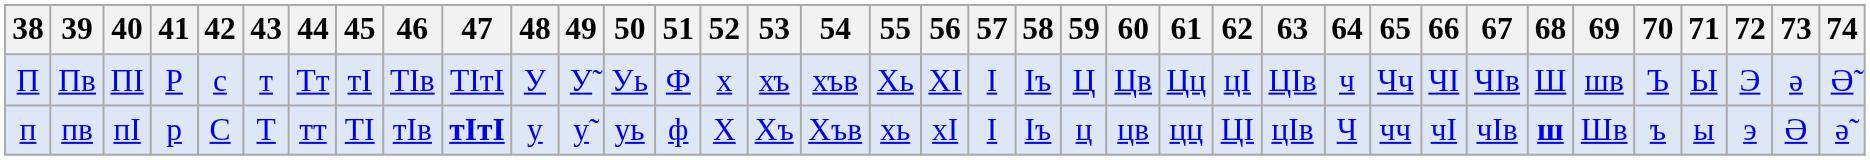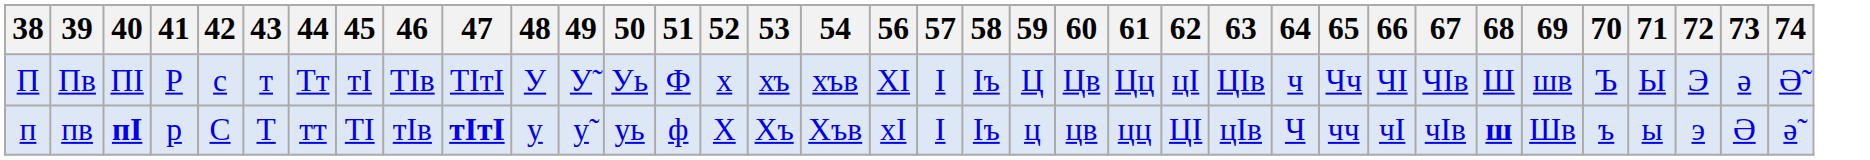 <table class="wikitable">
 <tr>
 <th>38</th>
 <th>39</th>
 <th>40</th>
 <th>41</th>
 <th>42</th>
 <th>43</th>
 <th>44</th>
 <th>45</th>
 <th>46</th>
 <th>47</th>
 <th>48</th>
 <th>49</th>
 <th>50</th>
 <th>51</th>
 <th>52</th>
 <th>53</th>
 <th>54</th>
-<th>55</th>
 <th>56</th>
 <th>57</th>
 <th>58</th>
 <th>59</th>
 <th>60</th>
 <th>61</th>
 <th>62</th>
 <th>63</th>
 <th>64</th>
 <th>65</th>
 <th>66</th>
 <th>67</th>
 <th>68</th>
 <th>69</th>
 <th>70</th>
 <th>71</th>
 <th>72</th>
 <th>73</th>
 <th>74</th>
 </tr>
 <tr bgcolor="#DEE7F5" valign=top align="center">
 <td><a href='#'>П</a></td>
 <td><a href='#'>Пв</a></td>
 <td><a href='#'>ПӀ</a></td>
 <td><a href='#'>Р</a></td>
 <td><a href='#'>с</a></td>
 <td><a href='#'>т</a></td>
 <td><a href='#'>Тт</a></td>
 <td><a href='#'>тӀ</a></td>
 <td><a href='#'>ТӀв</a></td>
 <td><a href='#'>ТӀтӀ</a></td>
 <td><a href='#'>У</a></td>
 <td><a href='#'>У̃</a></td>
 <td><a href='#'>Уь</a></td>
 <td><a href='#'>Ф</a></td>
 <td><a href='#'>х</a></td>
 <td><a href='#'>хъ</a></td>
 <td><a href='#'>хъв</a></td>
-<td><a href='#'>Хь</a></td>
 <td><a href='#'>ХӀ</a></td>
 <td><a href='#'>Ӏ</a></td>
 <td><a href='#'>Ӏъ</a></td>
 <td><a href='#'>Ц</a></td>
 <td><a href='#'>Цв</a></td>
 <td><a href='#'>Цц</a></td>
 <td><a href='#'>цӀ</a></td>
 <td><a href='#'>ЦӀв</a></td>
 <td><a href='#'>ч</a></td>
 <td><a href='#'>Чч</a></td>
 <td><a href='#'>ЧӀ</a></td>
 <td><a href='#'>ЧӀв</a></td>
 <td><a href='#'>Ш</a></td>
 <td><a href='#'>шв</a></td>
 <td><a href='#'>Ъ</a></td>
 <td><a href='#'>Ы</a></td>
 <td><a href='#'>Э</a></td>
 <td><a href='#'>ә</a></td>
 <td><a href='#'>Ә̃</a></td>
 </tr>
 <tr bgcolor="#DEE7F5" valign=top align="center">
 <td><a href='#'>п</a></td>
 <td><a href='#'>пв</a></td>
-<td><a href='#'>пӀ</a></td>
+<td><strong><a href='#'>пӀ</a></strong></td>
 <td><a href='#'>р</a></td>
 <td><a href='#'>С</a></td>
 <td><a href='#'>Т</a></td>
 <td><a href='#'>тт</a></td>
 <td><a href='#'>ТӀ</a></td>
 <td><a href='#'>тӀв</a></td>
 <td><strong><a href='#'>тӀтӀ</a></strong></td>
 <td><a href='#'>у</a></td>
 <td><a href='#'>у̃</a></td>
 <td><a href='#'>уь</a></td>
 <td><a href='#'>ф</a></td>
 <td><a href='#'>Х</a></td>
 <td><a href='#'>Хъ</a></td>
 <td><a href='#'>Хъв</a></td>
-<td><a href='#'>хь</a></td>
 <td><a href='#'>хӀ</a></td>
 <td><a href='#'>Ӏ</a></td>
 <td><a href='#'>Ӏъ</a></td>
 <td><a href='#'>ц</a></td>
 <td><a href='#'>цв</a></td>
 <td><a href='#'>цц</a></td>
 <td><a href='#'>ЦӀ</a></td>
 <td><a href='#'>цӀв</a></td>
 <td><a href='#'>Ч</a></td>
 <td><a href='#'>чч</a></td>
 <td><a href='#'>чӀ</a></td>
 <td><a href='#'>чӀв</a></td>
 <td><strong><a href='#'>ш</a></strong></td>
 <td><a href='#'>Шв</a></td>
 <td><a href='#'>ъ</a></td>
 <td><a href='#'>ы</a></td>
 <td><a href='#'>э</a></td>
 <td><a href='#'>Ә</a></td>
 <td><a href='#'>ә̃</a></td>
 </tr>
 </table>
